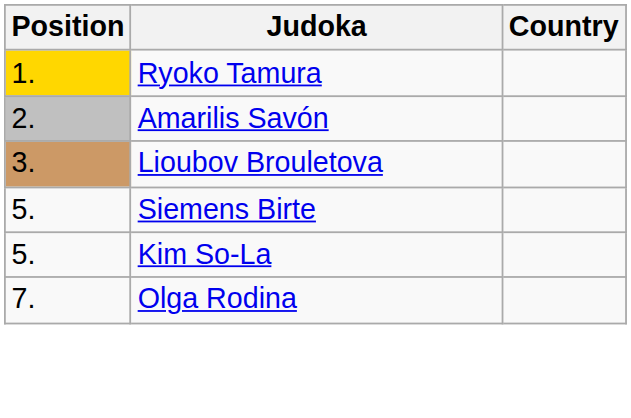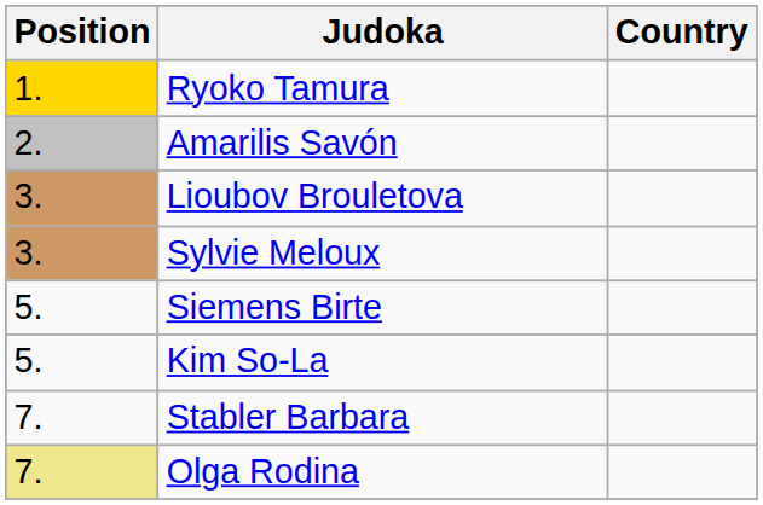 <table class=wikitable>
 <tr>
 <th width=10>Position</th>
 <th width=200>Judoka</th>
 <th width=10>Country</th>
 </tr>
 <tr>
 <td bgcolor=gold>1.</td>
 <td><a href='#'>Ryoko Tamura</a></td>
 <td></td>
 </tr>
 <tr>
 <td bgcolor="silver">2.</td>
 <td><a href='#'>Amarilis Savón</a></td>
 <td></td>
 </tr>
 <tr>
 <td bgcolor="CC9966">3.</td>
 <td><a href='#'>Lioubov Brouletova</a></td>
 <td></td>
 </tr>
 <tr>
+<td bgcolor="CC9966">3.</td>
+<td><a href='#'>Sylvie Meloux</a></td>
+<td></td>
+</tr>
+<tr>
 <td>5.</td>
 <td><a href='#'>Siemens Birte</a></td>
 <td></td>
 </tr>
 <tr>
 <td>5.</td>
 <td><a href='#'>Kim So-La</a></td>
 <td></td>
 </tr>
 <tr>
 <td>7.</td>
+<td><a href='#'>Stabler Barbara</a></td>
+<td></td>
+</tr>
+<tr>
+<td style="background: khaki;">7.</td>
 <td><a href='#'>Olga Rodina</a></td>
 <td></td>
 </tr>
 </table>
